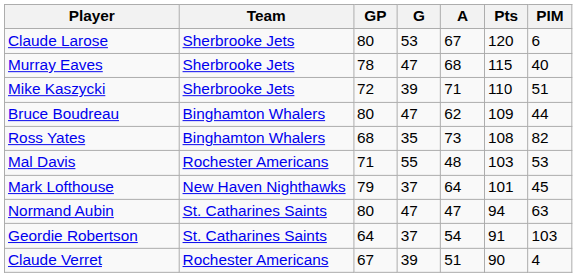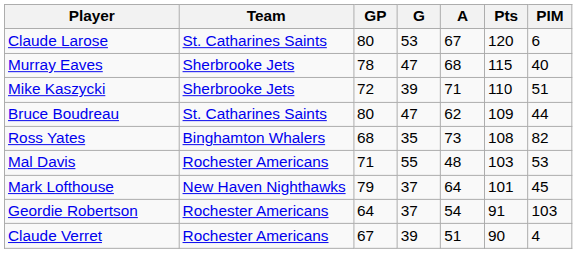 <table class="wikitable">
 <tr>
 <th bgcolor="#DDDDFF" width="30%">Player</th>
 <th bgcolor="#DDDDFF" width="30%">Team</th>
 <th bgcolor="#DDDDFF" width="7.5%">GP</th>
 <th bgcolor="#DDDDFF" width="7.5%">G</th>
 <th bgcolor="#DDDDFF" width="7.5%">A</th>
 <th bgcolor="#DDDDFF" width="7.5%">Pts</th>
 <th bgcolor="#DDDDFF" width="7.5%">PIM</th>
 </tr>
 <tr>
 <td><a href='#'>Claude Larose</a></td>
-<td><a href='#'>Sherbrooke Jets</a></td>
+<td><a href='#'>St. Catharines Saints</a></td>
 <td>80</td>
 <td>53</td>
 <td>67</td>
 <td>120</td>
 <td>6</td>
 </tr>
 <tr>
 <td><a href='#'>Murray Eaves</a></td>
 <td><a href='#'>Sherbrooke Jets</a></td>
 <td>78</td>
 <td>47</td>
 <td>68</td>
 <td>115</td>
 <td>40</td>
 </tr>
 <tr>
 <td><a href='#'>Mike Kaszycki</a></td>
 <td><a href='#'>Sherbrooke Jets</a></td>
 <td>72</td>
 <td>39</td>
 <td>71</td>
 <td>110</td>
 <td>51</td>
 </tr>
 <tr>
 <td><a href='#'>Bruce Boudreau</a></td>
-<td><a href='#'>Binghamton Whalers</a></td>
+<td><a href='#'>St. Catharines Saints</a></td>
 <td>80</td>
 <td>47</td>
 <td>62</td>
 <td>109</td>
 <td>44</td>
 </tr>
 <tr>
 <td><a href='#'>Ross Yates</a></td>
 <td><a href='#'>Binghamton Whalers</a></td>
 <td>68</td>
 <td>35</td>
 <td>73</td>
 <td>108</td>
 <td>82</td>
 </tr>
 <tr>
 <td><a href='#'>Mal Davis</a></td>
 <td><a href='#'>Rochester Americans</a></td>
 <td>71</td>
 <td>55</td>
 <td>48</td>
 <td>103</td>
 <td>53</td>
 </tr>
 <tr>
 <td><a href='#'>Mark Lofthouse</a></td>
 <td><a href='#'>New Haven Nighthawks</a></td>
 <td>79</td>
 <td>37</td>
 <td>64</td>
 <td>101</td>
 <td>45</td>
 </tr>
 <tr>
-<td><a href='#'>Normand Aubin</a></td>
-<td><a href='#'>St. Catharines Saints</a></td>
-<td>80</td>
-<td>47</td>
-<td>47</td>
-<td>94</td>
-<td>63</td>
-</tr>
-<tr>
 <td><a href='#'>Geordie Robertson</a></td>
-<td><a href='#'>St. Catharines Saints</a></td>
+<td><a href='#'>Rochester Americans</a></td>
 <td>64</td>
 <td>37</td>
 <td>54</td>
 <td>91</td>
 <td>103</td>
 </tr>
 <tr>
 <td><a href='#'>Claude Verret</a></td>
 <td><a href='#'>Rochester Americans</a></td>
 <td>67</td>
 <td>39</td>
 <td>51</td>
 <td>90</td>
 <td>4</td>
 </tr>
 </table>
